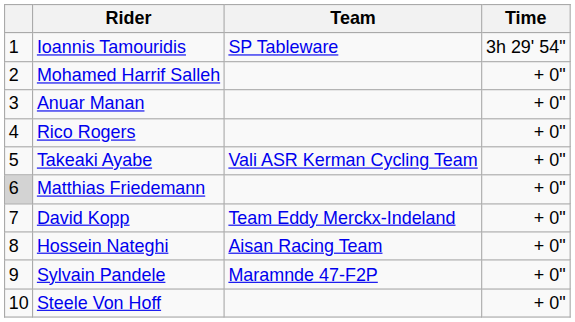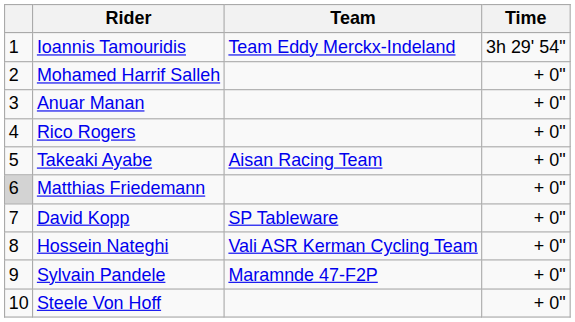 <table class=wikitable>
 <tr>
 <th></th>
 <th>Rider</th>
 <th>Team</th>
 <th>Time</th>
 </tr>
 <tr>
 <td>1</td>
 <td> <a href='#'>Ioannis Tamouridis</a></td>
-<td><a href='#'>SP Tableware</a></td>
+<td><a href='#'>Team Eddy Merckx-Indeland</a></td>
 <td align=right>3h 29' 54"</td>
 </tr>
 <tr>
 <td>2</td>
 <td> <a href='#'>Mohamed Harrif Salleh</a> </td>
 <td></td>
 <td align=right>+ 0"</td>
 </tr>
 <tr>
 <td>3</td>
 <td> <a href='#'>Anuar Manan</a></td>
 <td></td>
 <td align=right>+ 0"</td>
 </tr>
 <tr>
 <td>4</td>
 <td> <a href='#'>Rico Rogers</a></td>
 <td></td>
 <td align=right>+ 0"</td>
 </tr>
 <tr>
 <td>5</td>
 <td> <a href='#'>Takeaki Ayabe</a></td>
-<td><a href='#'>Vali ASR Kerman Cycling Team</a></td>
+<td><a href='#'>Aisan Racing Team</a></td>
 <td align=right>+ 0"</td>
 </tr>
 <tr>
 <td style="background: lightgrey;">6</td>
 <td> <a href='#'>Matthias Friedemann</a></td>
 <td></td>
 <td align=right>+ 0"</td>
 </tr>
 <tr>
 <td>7</td>
 <td> <a href='#'>David Kopp</a></td>
-<td><a href='#'>Team Eddy Merckx-Indeland</a></td>
+<td><a href='#'>SP Tableware</a></td>
 <td align=right>+ 0"</td>
 </tr>
 <tr>
 <td>8</td>
 <td> <a href='#'>Hossein Nateghi</a></td>
-<td><a href='#'>Aisan Racing Team</a></td>
+<td><a href='#'>Vali ASR Kerman Cycling Team</a></td>
 <td align=right>+ 0"</td>
 </tr>
 <tr>
 <td>9</td>
 <td> <a href='#'>Sylvain Pandele</a></td>
 <td><a href='#'>Maramnde 47-F2P</a></td>
 <td align=right>+ 0"</td>
 </tr>
 <tr>
 <td>10</td>
 <td> <a href='#'>Steele Von Hoff</a></td>
 <td></td>
 <td align=right>+ 0"</td>
 </tr>
 </table>
